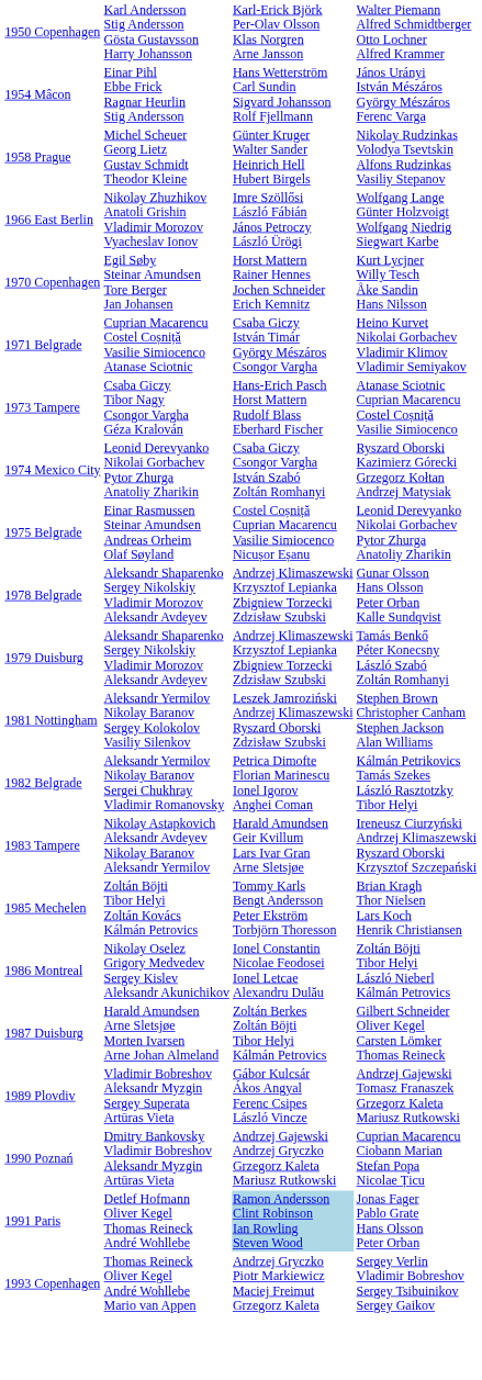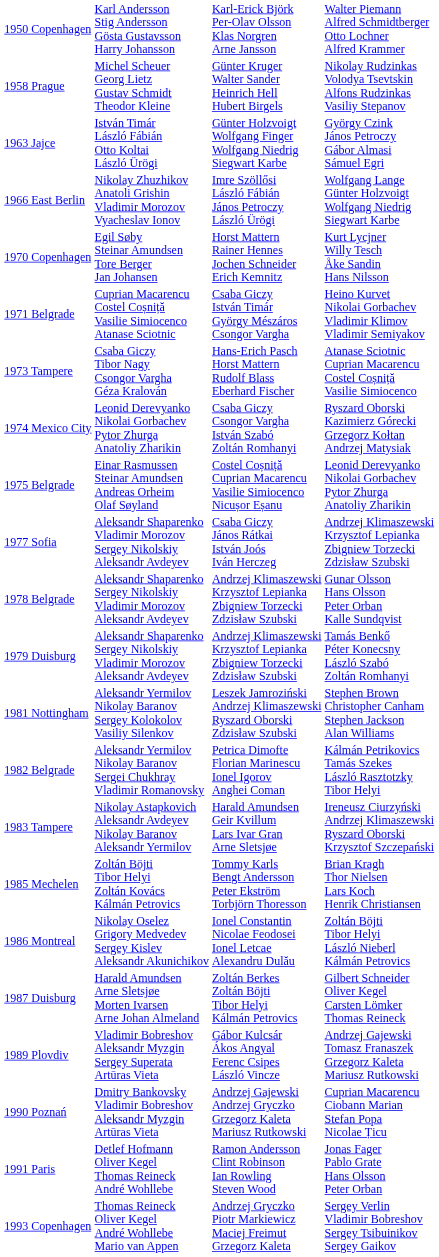 <table>
 <tr>
 <td><a href='#'>1950 Copenhagen</a></td>
 <td><a href='#'>Karl Andersson</a><br><a href='#'>Stig Andersson</a><br><a href='#'>Gösta Gustavsson</a><br><a href='#'>Harry Johansson</a><br></td>
 <td><a href='#'>Karl-Erick Björk</a><br><a href='#'>Per-Olav Olsson</a><br><a href='#'>Klas Norgren</a><br><a href='#'>Arne Jansson</a><br></td>
 <td><a href='#'>Walter Piemann</a><br><a href='#'>Alfred Schmidtberger</a><br><a href='#'>Otto Lochner</a><br><a href='#'>Alfred Krammer</a><br></td>
 </tr>
 <tr>
-<td><a href='#'>1954 Mâcon</a></td>
-<td><a href='#'>Einar Pihl</a><br><a href='#'>Ebbe Frick</a><br><a href='#'>Ragnar Heurlin</a><br><a href='#'>Stig Andersson</a><br></td>
-<td><a href='#'>Hans Wetterström</a><br><a href='#'>Carl Sundin</a><br><a href='#'>Sigvard Johansson</a><br><a href='#'>Rolf Fjellmann</a><br></td>
-<td><a href='#'>János Urányi</a><br><a href='#'>István Mészáros</a><br><a href='#'>György Mészáros</a><br><a href='#'>Ferenc Varga</a><br></td>
-</tr>
-<tr>
 <td><a href='#'>1958 Prague</a></td>
 <td><a href='#'>Michel Scheuer</a><br><a href='#'>Georg Lietz</a><br><a href='#'>Gustav Schmidt</a><br><a href='#'>Theodor Kleine</a><br></td>
 <td><a href='#'>Günter Kruger</a><br><a href='#'>Walter Sander</a><br><a href='#'>Heinrich Hell</a><br><a href='#'>Hubert Birgels</a><br></td>
 <td><a href='#'>Nikolay Rudzinkas</a><br><a href='#'>Volodya Tsevtskin</a><br><a href='#'>Alfons Rudzinkas</a><br><a href='#'>Vasiliy Stepanov</a><br></td>
+</tr>
+<tr>
+<td><a href='#'>1963 Jajce</a></td>
+<td><a href='#'>István Timár</a><br><a href='#'>László Fábián</a><br><a href='#'>Otto Koltai</a><br><a href='#'>László Ürögi</a><br></td>
+<td><a href='#'>Günter Holzvoigt</a><br><a href='#'>Wolfgang Finger</a><br><a href='#'>Wolfgang Niedrig</a><br><a href='#'>Siegwart Karbe</a><br></td>
+<td><a href='#'>György Czink</a><br><a href='#'>János Petroczy</a><br><a href='#'>Gábor Almasi</a><br><a href='#'>Sámuel Egri</a><br></td>
 </tr>
 <tr>
 <td><a href='#'>1966 East Berlin</a></td>
 <td><a href='#'>Nikolay Zhuzhikov</a><br><a href='#'>Anatoli Grishin</a><br><a href='#'>Vladimir Morozov</a><br><a href='#'>Vyacheslav Ionov</a><br></td>
 <td><a href='#'>Imre Szöllősi</a><br><a href='#'>László Fábián</a><br><a href='#'>János Petroczy</a><br><a href='#'>László Ürögi</a><br></td>
 <td><a href='#'>Wolfgang Lange</a><br><a href='#'>Günter Holzvoigt</a><br><a href='#'>Wolfgang Niedrig</a><br><a href='#'>Siegwart Karbe</a><br></td>
 </tr>
 <tr>
 <td><a href='#'>1970 Copenhagen</a></td>
 <td><a href='#'>Egil Søby</a><br><a href='#'>Steinar Amundsen</a><br><a href='#'>Tore Berger</a><br><a href='#'>Jan Johansen</a><br></td>
 <td><a href='#'>Horst Mattern</a><br><a href='#'>Rainer Hennes</a><br><a href='#'>Jochen Schneider</a><br><a href='#'>Erich Kemnitz</a><br></td>
 <td><a href='#'>Kurt Lycjner</a><br><a href='#'>Willy Tesch</a><br><a href='#'>Åke Sandin</a><br><a href='#'>Hans Nilsson</a><br></td>
 </tr>
 <tr>
 <td><a href='#'>1971 Belgrade</a></td>
 <td><a href='#'>Cuprian Macarencu</a><br><a href='#'>Costel Coșniță</a><br><a href='#'>Vasilie Simiocenco</a><br><a href='#'>Atanase Sciotnic</a><br></td>
 <td><a href='#'>Csaba Giczy</a><br><a href='#'>István Timár</a><br><a href='#'>György Mészáros</a><br><a href='#'>Csongor Vargha</a><br></td>
 <td><a href='#'>Heino Kurvet</a><br><a href='#'>Nikolai Gorbachev</a><br><a href='#'>Vladimir Klimov</a><br><a href='#'>Vladimir Semiyakov</a><br></td>
 </tr>
 <tr>
 <td><a href='#'>1973 Tampere</a></td>
 <td><a href='#'>Csaba Giczy</a><br><a href='#'>Tibor Nagy</a><br><a href='#'>Csongor Vargha</a><br><a href='#'>Géza Kralován</a><br></td>
 <td><a href='#'>Hans-Erich Pasch</a><br><a href='#'>Horst Mattern</a><br><a href='#'>Rudolf Blass</a><br><a href='#'>Eberhard Fischer</a><br></td>
 <td><a href='#'>Atanase Sciotnic</a><br><a href='#'>Cuprian Macarencu</a><br><a href='#'>Costel Coșniță</a><br><a href='#'>Vasilie Simiocenco</a><br></td>
 </tr>
 <tr>
 <td><a href='#'>1974 Mexico City</a></td>
 <td><a href='#'>Leonid Derevyanko</a><br><a href='#'>Nikolai Gorbachev</a><br><a href='#'>Pytor Zhurga</a><br><a href='#'>Anatoliy Zharikin</a><br></td>
 <td><a href='#'>Csaba Giczy</a><br><a href='#'>Csongor Vargha</a><br><a href='#'>István Szabó</a><br><a href='#'>Zoltán Romhanyi</a><br></td>
 <td><a href='#'>Ryszard Oborski</a><br><a href='#'>Kazimierz Górecki</a><br><a href='#'>Grzegorz Kołtan</a><br><a href='#'>Andrzej Matysiak</a><br></td>
 </tr>
 <tr>
 <td><a href='#'>1975 Belgrade</a></td>
 <td><a href='#'>Einar Rasmussen</a><br><a href='#'>Steinar Amundsen</a><br><a href='#'>Andreas Orheim</a><br><a href='#'>Olaf Søyland</a><br></td>
 <td><a href='#'>Costel Coșniță</a><br><a href='#'>Cuprian Macarencu</a><br><a href='#'>Vasilie Simiocenco</a><br><a href='#'>Nicușor Eșanu</a><br></td>
 <td><a href='#'>Leonid Derevyanko</a><br><a href='#'>Nikolai Gorbachev</a><br><a href='#'>Pytor Zhurga</a><br><a href='#'>Anatoliy Zharikin</a><br></td>
+</tr>
+<tr>
+<td><a href='#'>1977 Sofia</a></td>
+<td><a href='#'>Aleksandr Shaparenko</a><br><a href='#'>Vladimir Morozov</a><br><a href='#'>Sergey Nikolskiy</a><br><a href='#'>Aleksandr Avdeyev</a><br></td>
+<td><a href='#'>Csaba Giczy</a><br><a href='#'>János Rátkai</a><br><a href='#'>István Joós</a><br><a href='#'>Iván Herczeg</a><br></td>
+<td><a href='#'>Andrzej Klimaszewski</a><br><a href='#'>Krzysztof Lepianka</a><br><a href='#'>Zbigniew Torzecki</a><br><a href='#'>Zdzisław Szubski</a><br></td>
 </tr>
 <tr>
 <td><a href='#'>1978 Belgrade</a></td>
 <td><a href='#'>Aleksandr Shaparenko</a><br><a href='#'>Sergey Nikolskiy</a><br><a href='#'>Vladimir Morozov</a><br><a href='#'>Aleksandr Avdeyev</a><br></td>
 <td><a href='#'>Andrzej Klimaszewski</a><br><a href='#'>Krzysztof Lepianka</a><br><a href='#'>Zbigniew Torzecki</a><br><a href='#'>Zdzisław Szubski</a><br></td>
 <td><a href='#'>Gunar Olsson</a><br><a href='#'>Hans Olsson</a><br><a href='#'>Peter Orban</a><br><a href='#'>Kalle Sundqvist</a><br></td>
 </tr>
 <tr>
 <td><a href='#'>1979 Duisburg</a></td>
 <td><a href='#'>Aleksandr Shaparenko</a><br><a href='#'>Sergey Nikolskiy</a><br><a href='#'>Vladimir Morozov</a><br><a href='#'>Aleksandr Avdeyev</a><br></td>
 <td><a href='#'>Andrzej Klimaszewski</a><br><a href='#'>Krzysztof Lepianka</a><br><a href='#'>Zbigniew Torzecki</a><br><a href='#'>Zdzisław Szubski</a><br></td>
 <td><a href='#'>Tamás Benkő</a><br><a href='#'>Péter Konecsny</a><br><a href='#'>László Szabó</a><br><a href='#'>Zoltán Romhanyi</a><br></td>
 </tr>
 <tr>
 <td><a href='#'>1981 Nottingham</a></td>
 <td><a href='#'>Aleksandr Yermilov</a><br><a href='#'>Nikolay Baranov</a><br><a href='#'>Sergey Kolokolov</a><br><a href='#'>Vasiliy Silenkov</a><br></td>
 <td><a href='#'>Leszek Jamroziński</a><br><a href='#'>Andrzej Klimaszewski</a><br><a href='#'>Ryszard Oborski</a><br><a href='#'>Zdzisław Szubski</a><br></td>
 <td><a href='#'>Stephen Brown</a><br><a href='#'>Christopher Canham</a><br><a href='#'>Stephen Jackson</a><br><a href='#'>Alan Williams</a><br></td>
 </tr>
 <tr>
 <td><a href='#'>1982 Belgrade</a></td>
 <td><a href='#'>Aleksandr Yermilov</a><br><a href='#'>Nikolay Baranov</a><br><a href='#'>Sergei Chukhray</a><br><a href='#'>Vladimir Romanovsky</a><br></td>
 <td><a href='#'>Petrica Dimofte</a><br><a href='#'>Florian Marinescu</a><br><a href='#'>Ionel Igorov</a><br><a href='#'>Anghei Coman</a><br></td>
 <td><a href='#'>Kálmán Petrikovics</a><br><a href='#'>Tamás Szekes</a><br><a href='#'>László Rasztotzky</a><br><a href='#'>Tibor Helyi</a><br></td>
 </tr>
 <tr>
 <td><a href='#'>1983 Tampere</a></td>
 <td><a href='#'>Nikolay Astapkovich</a><br><a href='#'>Aleksandr Avdeyev</a><br><a href='#'>Nikolay Baranov</a><br><a href='#'>Aleksandr Yermilov</a><br></td>
 <td><a href='#'>Harald Amundsen</a><br><a href='#'>Geir Kvillum</a><br><a href='#'>Lars Ivar Gran</a><br><a href='#'>Arne Sletsjøe</a><br></td>
 <td><a href='#'>Ireneusz Ciurzyński</a><br><a href='#'>Andrzej Klimaszewski</a><br><a href='#'>Ryszard Oborski</a><br><a href='#'>Krzysztof Szczepański</a><br></td>
 </tr>
 <tr>
 <td><a href='#'>1985 Mechelen</a></td>
 <td><a href='#'>Zoltán Böjti</a><br><a href='#'>Tibor Helyi</a><br><a href='#'>Zoltán Kovács</a><br><a href='#'>Kálmán Petrovics</a><br></td>
 <td><a href='#'>Tommy Karls</a><br><a href='#'>Bengt Andersson</a><br><a href='#'>Peter Ekström</a><br><a href='#'>Torbjörn Thoresson</a><br></td>
 <td><a href='#'>Brian Kragh</a><br><a href='#'>Thor Nielsen</a><br><a href='#'>Lars Koch</a><br><a href='#'>Henrik Christiansen</a><br></td>
 </tr>
 <tr>
 <td><a href='#'>1986 Montreal</a></td>
 <td><a href='#'>Nikolay Oselez</a><br><a href='#'>Grigory Medvedev</a><br><a href='#'>Sergey Kislev</a><br><a href='#'>Aleksandr Akunichikov</a><br></td>
 <td><a href='#'>Ionel Constantin</a><br><a href='#'>Nicolae Feodosei</a><br><a href='#'>Ionel Letcae</a><br><a href='#'>Alexandru Dulău</a><br></td>
 <td><a href='#'>Zoltán Böjti</a><br><a href='#'>Tibor Helyi</a><br><a href='#'>László Nieberl</a><br><a href='#'>Kálmán Petrovics</a><br></td>
 </tr>
 <tr>
 <td><a href='#'>1987 Duisburg</a></td>
 <td><a href='#'>Harald Amundsen</a><br><a href='#'>Arne Sletsjøe</a><br><a href='#'>Morten Ivarsen</a><br><a href='#'>Arne Johan Almeland</a><br></td>
 <td><a href='#'>Zoltán Berkes</a><br><a href='#'>Zoltán Böjti</a><br><a href='#'>Tibor Helyi</a><br><a href='#'>Kálmán Petrovics</a><br></td>
 <td><a href='#'>Gilbert Schneider</a><br><a href='#'>Oliver Kegel</a><br><a href='#'>Carsten Lömker</a><br><a href='#'>Thomas Reineck</a><br></td>
 </tr>
 <tr>
 <td><a href='#'>1989 Plovdiv</a></td>
 <td><a href='#'>Vladimir Bobreshov</a><br><a href='#'>Aleksandr Myzgin</a><br><a href='#'>Sergey Superata</a><br><a href='#'>Artūras Vieta</a><br></td>
 <td><a href='#'>Gábor Kulcsár</a><br><a href='#'>Ákos Angyal</a><br><a href='#'>Ferenc Csipes</a><br><a href='#'>László Vincze</a><br></td>
 <td><a href='#'>Andrzej Gajewski</a><br><a href='#'>Tomasz Franaszek</a><br><a href='#'>Grzegorz Kaleta</a><br><a href='#'>Mariusz Rutkowski</a><br></td>
 </tr>
 <tr>
 <td><a href='#'>1990 Poznań</a></td>
 <td><a href='#'>Dmitry Bankovsky</a><br><a href='#'>Vladimir Bobreshov</a><br><a href='#'>Aleksandr Myzgin</a><br><a href='#'>Artūras Vieta</a><br></td>
 <td><a href='#'>Andrzej Gajewski</a><br><a href='#'>Andrzej Gryczko</a><br><a href='#'>Grzegorz Kaleta</a><br><a href='#'>Mariusz Rutkowski</a><br></td>
 <td><a href='#'>Cuprian Macarencu</a><br><a href='#'>Ciobann Marian</a><br><a href='#'>Stefan Popa</a><br><a href='#'>Nicolae Țicu</a><br></td>
 </tr>
 <tr>
 <td><a href='#'>1991 Paris</a></td>
 <td><a href='#'>Detlef Hofmann</a><br><a href='#'>Oliver Kegel</a><br><a href='#'>Thomas Reineck</a><br><a href='#'>André Wohllebe</a><br></td>
-<td style="background: lightblue;"><a href='#'>Ramon Andersson</a><br><a href='#'>Clint Robinson</a><br><a href='#'>Ian Rowling</a><br><a href='#'>Steven Wood</a><br></td>
+<td><a href='#'>Ramon Andersson</a><br><a href='#'>Clint Robinson</a><br><a href='#'>Ian Rowling</a><br><a href='#'>Steven Wood</a><br></td>
 <td><a href='#'>Jonas Fager</a><br><a href='#'>Pablo Grate</a><br><a href='#'>Hans Olsson</a><br><a href='#'>Peter Orban</a><br></td>
 </tr>
 <tr>
 <td><a href='#'>1993 Copenhagen</a></td>
 <td><a href='#'>Thomas Reineck</a><br><a href='#'>Oliver Kegel</a><br><a href='#'>André Wohllebe</a><br><a href='#'>Mario van Appen</a><br></td>
 <td><a href='#'>Andrzej Gryczko</a><br><a href='#'>Piotr Markiewicz</a><br><a href='#'>Maciej Freimut</a><br><a href='#'>Grzegorz Kaleta</a><br></td>
 <td><a href='#'>Sergey Verlin</a><br><a href='#'>Vladimir Bobreshov</a><br><a href='#'>Sergey Tsibuinikov</a><br><a href='#'>Sergey Gaikov</a><br></td>
 </tr>
 </table>
